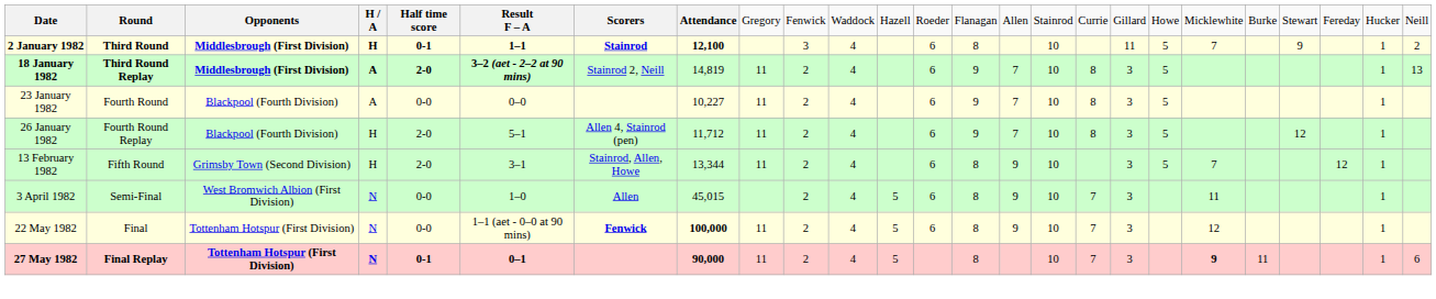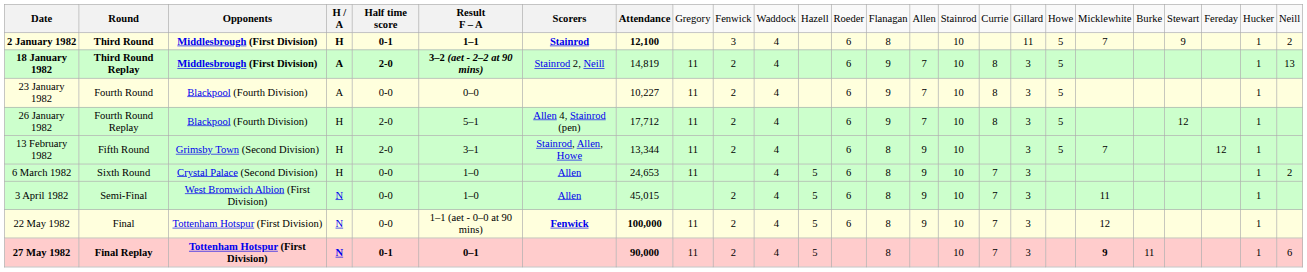 <table class="wikitable" style="text-align:center">
 <tr>
 <th><strong>Date</strong></th>
 <th><strong>Round</strong></th>
 <th><strong>Opponents</strong></th>
 <th><strong>H / A</strong></th>
 <th><strong>Half time score</strong></th>
 <th><strong>Result</strong><br><strong>F – A</strong></th>
 <th><strong>Scorers</strong></th>
 <th><strong>Attendance</strong></th>
 <td>Gregory</td>
 <td>Fenwick</td>
 <td>Waddock</td>
 <td>Hazell</td>
 <td>Roeder</td>
 <td>Flanagan</td>
 <td>Allen</td>
 <td>Stainrod</td>
 <td>Currie</td>
 <td>Gillard</td>
 <td>Howe</td>
 <td>Micklewhite</td>
 <td>Burke</td>
 <td>Stewart</td>
 <td>Fereday</td>
 <td>Hucker</td>
 <td>Neill</td>
 </tr>
 <tr bgcolor="#ffffdd">
 <td><strong>2 January 1982</strong></td>
 <td><strong>Third Round</strong></td>
 <td><strong><a href='#'>Middlesbrough</a> (First Division)</strong></td>
 <td><strong>H</strong></td>
 <td><strong>0-1</strong></td>
 <td><strong>1–1</strong></td>
 <td><a href='#'><strong>Stainrod</strong></a></td>
 <td><strong>12,100</strong></td>
 <td></td>
 <td>3</td>
 <td>4</td>
 <td></td>
 <td>6</td>
 <td>8</td>
 <td></td>
 <td>10</td>
 <td></td>
 <td>11</td>
 <td>5</td>
 <td>7</td>
 <td></td>
 <td>9</td>
 <td></td>
 <td>1</td>
 <td>2</td>
 </tr>
 <tr bgcolor="#ccffcc">
 <td><strong>18 January 1982</strong></td>
 <td><strong>Third Round Replay</strong></td>
 <td><strong><a href='#'>Middlesbrough</a> (First Division)</strong></td>
 <td><strong>A</strong></td>
 <td><strong>2-0</strong></td>
 <td><strong>3–2 <em>(aet - 2–2 at 90 mins)<strong><em></td>
 <td></strong><a href='#'>Stainrod</a> 2, <a href='#'>Neill</a><strong></td>
 <td></strong>14,819<strong></td>
 <td>11</td>
 <td>2</td>
 <td>4</td>
 <td></td>
 <td>6</td>
 <td>9</td>
 <td>7</td>
 <td>10</td>
 <td>8</td>
 <td>3</td>
 <td>5</td>
 <td></td>
 <td></td>
 <td></td>
 <td></td>
 <td>1</td>
 <td>13</td>
 </tr>
 <tr bgcolor="#ffffdd">
 <td></strong>23 January 1982<strong></td>
 <td></strong>Fourth Round<strong></td>
 <td></strong><a href='#'>Blackpool</a> (Fourth Division)<strong></td>
 <td></strong>A<strong></td>
 <td></strong>0-0<strong></td>
 <td></strong>0–0<strong></td>
 <td></td>
 <td></strong>10,227<strong></td>
 <td>11</td>
 <td>2</td>
 <td>4</td>
 <td></td>
 <td>6</td>
 <td>9</td>
 <td>7</td>
 <td>10</td>
 <td>8</td>
 <td>3</td>
 <td>5</td>
 <td></td>
 <td></td>
 <td></td>
 <td></td>
 <td>1</td>
 <td></td>
 </tr>
 <tr bgcolor="#ccffcc">
 <td></strong>26 January 1982<strong></td>
 <td></strong>Fourth Round Replay<strong></td>
 <td></strong><a href='#'>Blackpool</a> (Fourth Division)<strong></td>
 <td></strong>H<strong></td>
 <td></strong>2-0<strong></td>
 <td></strong>5–1<strong></td>
 <td></strong><a href='#'>Allen</a> 4, <a href='#'>Stainrod</a> (pen)<strong></td>
-<td></strong>11,712<strong></td>
+<td></strong>17,712<strong></td>
 <td>11</td>
 <td>2</td>
 <td>4</td>
 <td></td>
 <td>6</td>
 <td>9</td>
 <td>7</td>
 <td>10</td>
 <td>8</td>
 <td>3</td>
 <td>5</td>
 <td></td>
 <td></td>
 <td>12</td>
 <td></td>
 <td>1</td>
 <td></td>
 </tr>
 <tr bgcolor="#ccffcc">
 <td></strong>13 February 1982<strong></td>
 <td></strong>Fifth Round<strong></td>
 <td></strong><a href='#'>Grimsby Town</a> (Second Division)<strong></td>
 <td></strong>H<strong></td>
 <td></strong>2-0<strong></td>
 <td></strong>3–1<strong></td>
 <td></strong><a href='#'>Stainrod</a>, <a href='#'>Allen</a>, <a href='#'>Howe</a><strong></td>
 <td></strong>13,344<strong></td>
 <td>11</td>
 <td>2</td>
 <td>4</td>
 <td></td>
 <td>6</td>
 <td>8</td>
 <td>9</td>
 <td>10</td>
 <td></td>
 <td>3</td>
 <td>5</td>
 <td>7</td>
 <td></td>
 <td></td>
 <td>12</td>
 <td>1</td>
 <td></td>
+</tr>
+<tr bgcolor="#ccffcc">
+<td></strong>6 March 1982<strong></td>
+<td></strong>Sixth Round<strong></td>
+<td></strong><a href='#'>Crystal Palace</a> (Second Division)<strong></td>
+<td></strong>H<strong></td>
+<td></strong>0-0<strong></td>
+<td></strong>1–0<strong></td>
+<td><a href='#'></strong>Allen<strong></a></td>
+<td></strong>24,653<strong></td>
+<td>11</td>
+<td></td>
+<td>4</td>
+<td>5</td>
+<td>6</td>
+<td>8</td>
+<td>9</td>
+<td>10</td>
+<td>7</td>
+<td>3</td>
+<td></td>
+<td></td>
+<td></td>
+<td></td>
+<td></td>
+<td>1</td>
+<td>2</td>
 </tr>
 <tr bgcolor="#ccffcc">
 <td></strong>3 April 1982<strong></td>
 <td></strong>Semi-Final<strong></td>
 <td></strong><a href='#'>West Bromwich Albion</a> (First Division)<strong></td>
 <td><a href='#'></strong>N<strong></a></td>
 <td></strong>0-0<strong></td>
 <td></strong>1–0<strong></td>
 <td><a href='#'></strong>Allen<strong></a></td>
 <td></strong>45,015<strong></td>
 <td></td>
 <td>2</td>
 <td>4</td>
 <td>5</td>
 <td>6</td>
 <td>8</td>
 <td>9</td>
 <td>10</td>
 <td>7</td>
 <td>3</td>
 <td></td>
 <td>11</td>
 <td></td>
 <td></td>
 <td></td>
 <td>1</td>
 <td></td>
 </tr>
 <tr bgcolor="#ffffdd">
 <td></strong>22 May 1982<strong></td>
 <td></strong>Final<strong></td>
 <td></strong><a href='#'>Tottenham Hotspur</a> (First Division)<strong></td>
 <td><a href='#'></strong>N<strong></a></td>
 <td></strong>0-0<strong></td>
 <td></strong>1–1 </em>(aet - 0–0 at 90 mins)</em></strong></td>
 <td><a href='#'><strong>Fenwick</strong></a></td>
 <td><strong>100,000</strong></td>
 <td>11</td>
 <td>2</td>
 <td>4</td>
 <td>5</td>
 <td>6</td>
 <td>8</td>
 <td>9</td>
 <td>10</td>
 <td>7</td>
 <td>3</td>
 <td></td>
 <td>12</td>
 <td></td>
 <td></td>
 <td></td>
 <td>1</td>
 <td></td>
 </tr>
 <tr bgcolor="#ffcccc">
 <td><strong>27 May 1982</strong></td>
 <td><strong>Final Replay</strong></td>
 <td><strong><a href='#'>Tottenham Hotspur</a> (First Division)</strong></td>
 <td><a href='#'><strong>N</strong></a></td>
 <td><strong>0-1</strong></td>
 <td><strong>0–1</strong></td>
 <td></td>
 <td><strong>90,000</strong></td>
 <td>11</td>
 <td>2</td>
 <td>4</td>
 <td>5</td>
 <td></td>
 <td>8</td>
 <td></td>
 <td>10</td>
 <td>7</td>
 <td>3</td>
 <td></td>
 <td><strong>9</strong></td>
 <td>11</td>
 <td></td>
 <td></td>
 <td>1</td>
 <td>6</td>
 </tr>
 </table>
